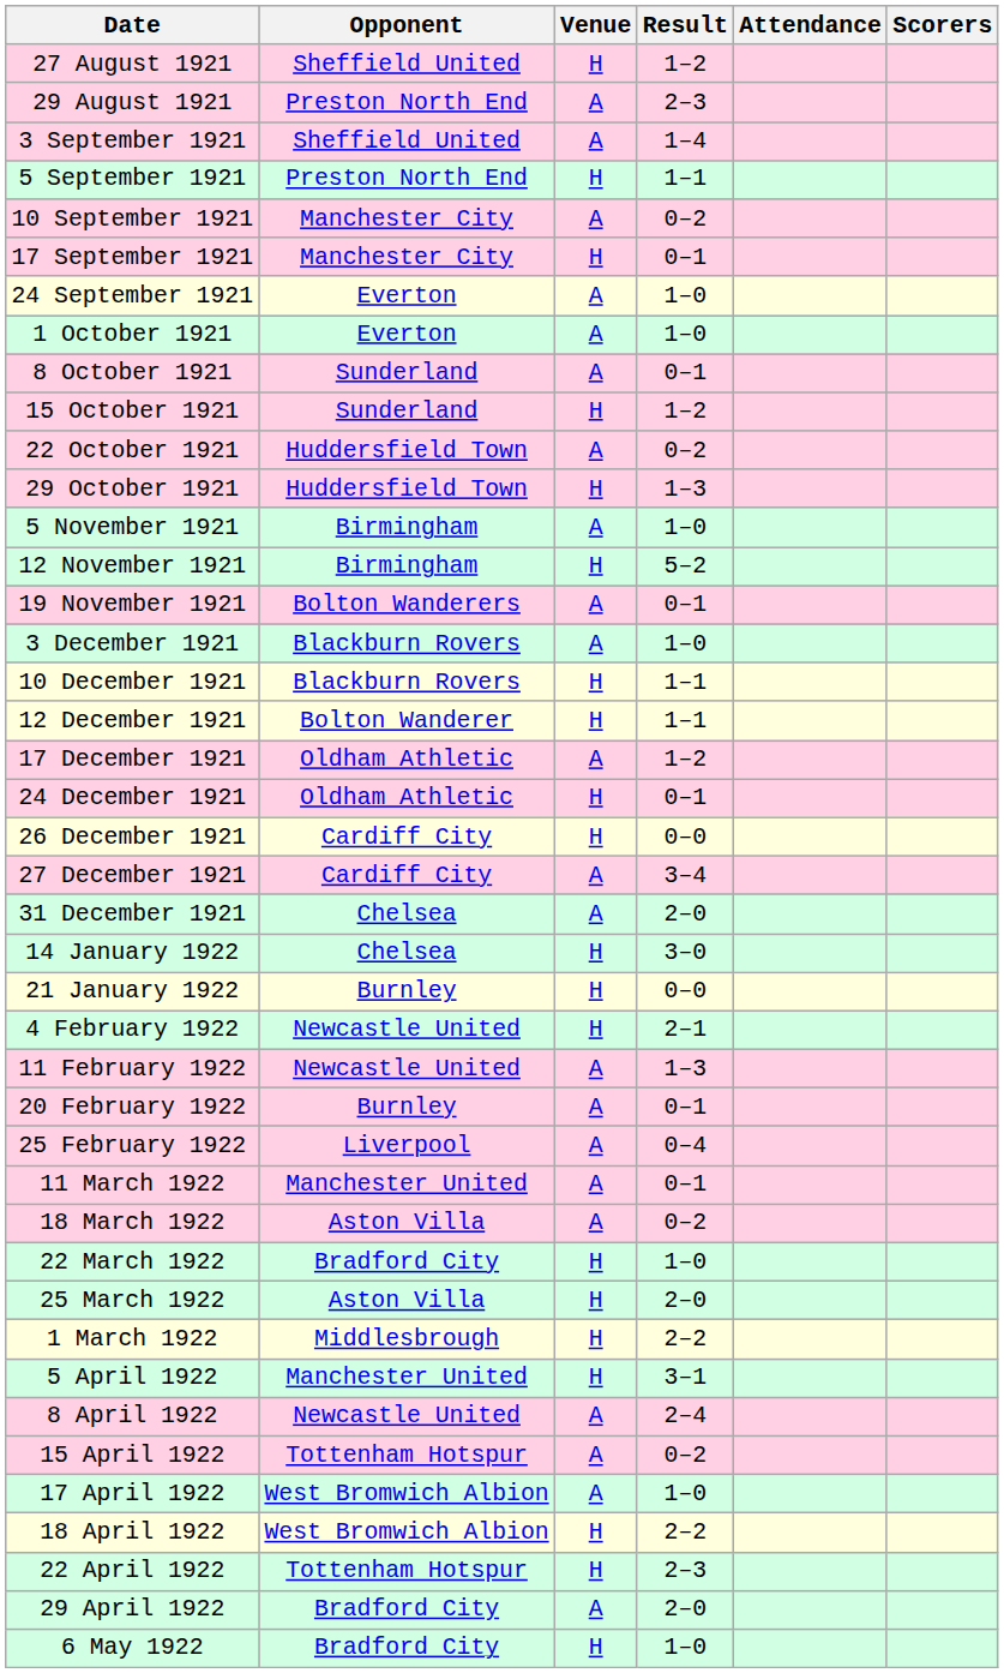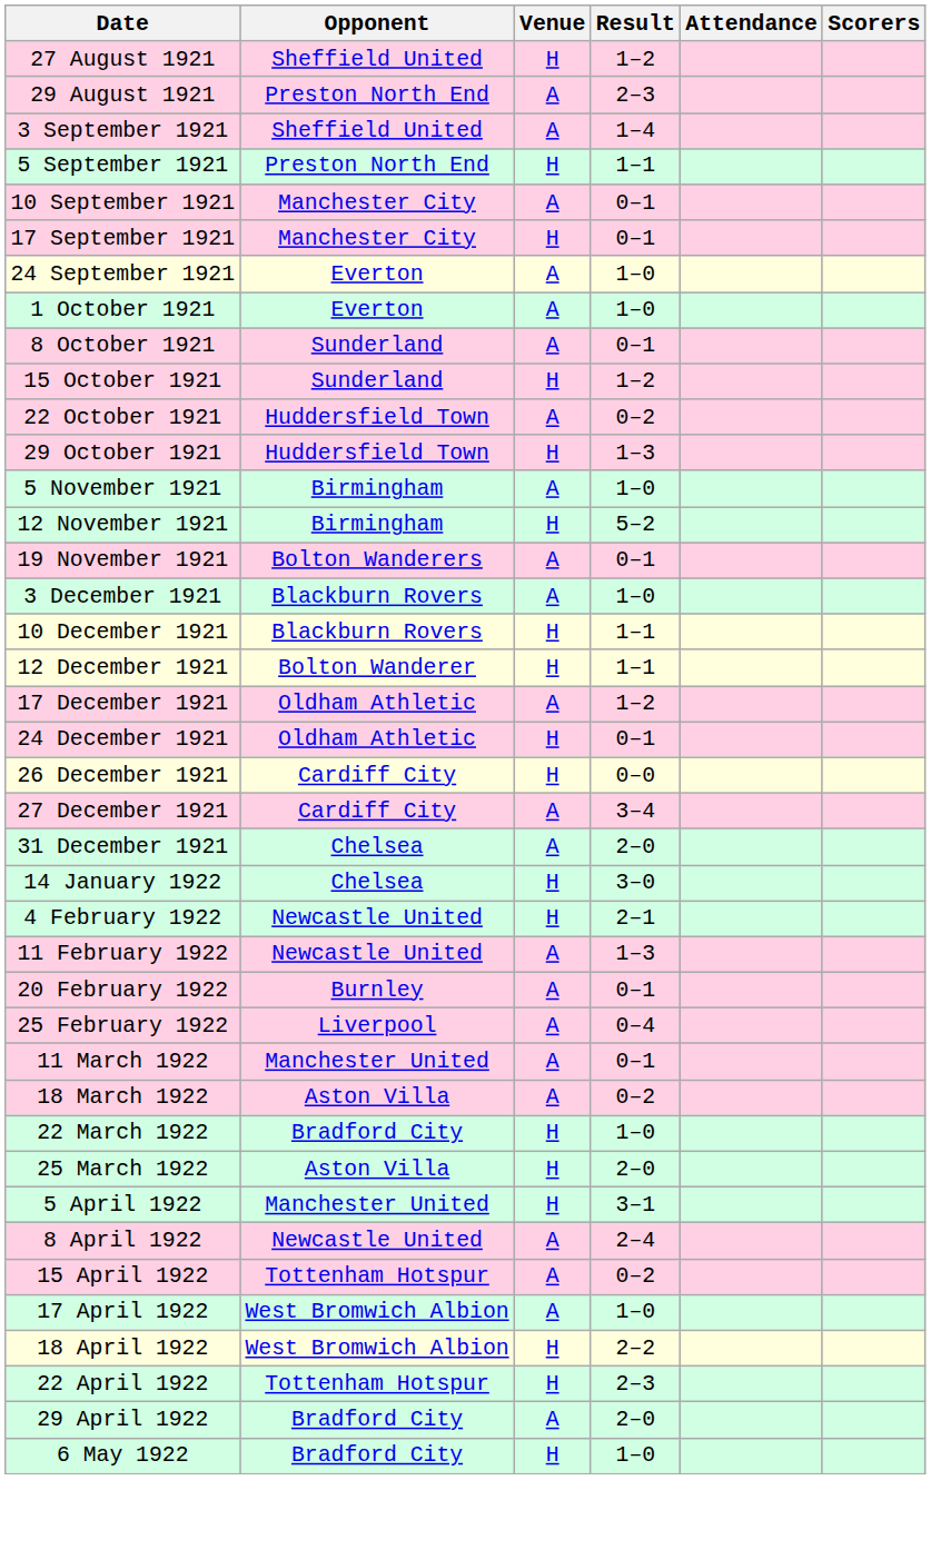 <table class="wikitable sortable" style="text-align:center;">
 <tr>
 <th>Date</th>
 <th>Opponent</th>
 <th>Venue</th>
 <th>Result</th>
 <th>Attendance</th>
 <th>Scorers</th>
 </tr>
 <tr style="background:#ffd0e3;">
 <td>27 August 1921</td>
 <td><a href='#'>Sheffield United</a></td>
 <td><a href='#'>H</a></td>
 <td>1–2</td>
 <td></td>
 <td></td>
 </tr>
 <tr style="background:#ffd0e3;">
 <td>29 August 1921</td>
 <td><a href='#'>Preston North End</a></td>
 <td><a href='#'>A</a></td>
 <td>2–3</td>
 <td></td>
 <td></td>
 </tr>
 <tr style="background:#ffd0e3;">
 <td>3 September 1921</td>
 <td><a href='#'>Sheffield United</a></td>
 <td><a href='#'>A</a></td>
 <td>1–4</td>
 <td></td>
 <td></td>
 </tr>
 <tr style="background:#d0ffe3;">
 <td>5 September 1921</td>
 <td><a href='#'>Preston North End</a></td>
 <td><a href='#'>H</a></td>
 <td>1–1</td>
 <td></td>
 <td></td>
 </tr>
 <tr style="background:#ffd0e3;">
 <td>10 September 1921</td>
 <td><a href='#'>Manchester City</a></td>
 <td><a href='#'>A</a></td>
-<td>0–2</td>
+<td>0–1</td>
 <td></td>
 <td></td>
 </tr>
 <tr style="background:#ffd0e3;">
 <td>17 September 1921</td>
 <td><a href='#'>Manchester City</a></td>
 <td><a href='#'>H</a></td>
 <td>0–1</td>
 <td></td>
 <td></td>
 </tr>
 <tr style="background:#ffffdd;">
 <td>24 September 1921</td>
 <td><a href='#'>Everton</a></td>
 <td><a href='#'>A</a></td>
 <td>1–0</td>
 <td></td>
 <td></td>
 </tr>
 <tr style="background:#d0ffe3;">
 <td>1 October 1921</td>
 <td><a href='#'>Everton</a></td>
 <td><a href='#'>A</a></td>
 <td>1–0</td>
 <td></td>
 <td></td>
 </tr>
 <tr style="background:#ffd0e3;">
 <td>8 October 1921</td>
 <td><a href='#'>Sunderland</a></td>
 <td><a href='#'>A</a></td>
 <td>0–1</td>
 <td></td>
 <td></td>
 </tr>
 <tr style="background:#ffd0e3;">
 <td>15 October 1921</td>
 <td><a href='#'>Sunderland</a></td>
 <td><a href='#'>H</a></td>
 <td>1–2</td>
 <td></td>
 <td></td>
 </tr>
 <tr style="background:#ffd0e3;">
 <td>22 October 1921</td>
 <td><a href='#'>Huddersfield Town</a></td>
 <td><a href='#'>A</a></td>
 <td>0–2</td>
 <td></td>
 <td></td>
 </tr>
 <tr style="background:#ffd0e3;">
 <td>29 October 1921</td>
 <td><a href='#'>Huddersfield Town</a></td>
 <td><a href='#'>H</a></td>
 <td>1–3</td>
 <td></td>
 <td></td>
 </tr>
 <tr style="background:#d0ffe3;">
 <td>5 November 1921</td>
 <td><a href='#'>Birmingham</a></td>
 <td><a href='#'>A</a></td>
 <td>1–0</td>
 <td></td>
 <td></td>
 </tr>
 <tr style="background:#d0ffe3;">
 <td>12 November 1921</td>
 <td><a href='#'>Birmingham</a></td>
 <td><a href='#'>H</a></td>
 <td>5–2</td>
 <td></td>
 <td></td>
 </tr>
 <tr style="background:#ffd0e3;">
 <td>19 November 1921</td>
 <td><a href='#'>Bolton Wanderers</a></td>
 <td><a href='#'>A</a></td>
 <td>0–1</td>
 <td></td>
 <td></td>
 </tr>
 <tr style="background:#d0ffe3;">
 <td>3 December 1921</td>
 <td><a href='#'>Blackburn Rovers</a></td>
 <td><a href='#'>A</a></td>
 <td>1–0</td>
 <td></td>
 <td></td>
 </tr>
 <tr style="background:#ffffdd;">
 <td>10 December 1921</td>
 <td><a href='#'>Blackburn Rovers</a></td>
 <td><a href='#'>H</a></td>
 <td>1–1</td>
 <td></td>
 <td></td>
 </tr>
 <tr style="background:#ffffdd;">
 <td>12 December 1921</td>
 <td><a href='#'>Bolton Wanderer</a></td>
 <td><a href='#'>H</a></td>
 <td>1–1</td>
 <td></td>
 <td></td>
 </tr>
 <tr style="background:#ffd0e3;">
 <td>17 December 1921</td>
 <td><a href='#'>Oldham Athletic</a></td>
 <td><a href='#'>A</a></td>
 <td>1–2</td>
 <td></td>
 <td></td>
 </tr>
 <tr style="background:#ffd0e3;">
 <td>24 December 1921</td>
 <td><a href='#'>Oldham Athletic</a></td>
 <td><a href='#'>H</a></td>
 <td>0–1</td>
 <td></td>
 <td></td>
 </tr>
 <tr style="background:#ffffdd;">
 <td>26 December 1921</td>
 <td><a href='#'>Cardiff City</a></td>
 <td><a href='#'>H</a></td>
 <td>0–0</td>
 <td></td>
 <td></td>
 </tr>
 <tr style="background:#ffd0e3;">
 <td>27 December 1921</td>
 <td><a href='#'>Cardiff City</a></td>
 <td><a href='#'>A</a></td>
 <td>3–4</td>
 <td></td>
 <td></td>
 </tr>
 <tr style="background:#d0ffe3;">
 <td>31 December 1921</td>
 <td><a href='#'>Chelsea</a></td>
 <td><a href='#'>A</a></td>
 <td>2–0</td>
 <td></td>
 <td></td>
 </tr>
 <tr style="background:#d0ffe3;">
 <td>14 January 1922</td>
 <td><a href='#'>Chelsea</a></td>
 <td><a href='#'>H</a></td>
 <td>3–0</td>
 <td></td>
 <td></td>
 </tr>
-<tr style="background:#ffffdd;">
-<td>21 January 1922</td>
-<td><a href='#'>Burnley</a></td>
-<td><a href='#'>H</a></td>
-<td>0–0</td>
-<td></td>
-<td></td>
-</tr>
 <tr style="background:#d0ffe3;">
 <td>4 February 1922</td>
 <td><a href='#'>Newcastle United</a></td>
 <td><a href='#'>H</a></td>
 <td>2–1</td>
 <td></td>
 <td></td>
 </tr>
 <tr style="background:#ffd0e3;">
 <td>11 February 1922</td>
 <td><a href='#'>Newcastle United</a></td>
 <td><a href='#'>A</a></td>
 <td>1–3</td>
 <td></td>
 <td></td>
 </tr>
 <tr style="background:#ffd0e3;">
 <td>20 February 1922</td>
 <td><a href='#'>Burnley</a></td>
 <td><a href='#'>A</a></td>
 <td>0–1</td>
 <td></td>
 <td></td>
 </tr>
 <tr style="background:#ffd0e3;">
 <td>25 February 1922</td>
 <td><a href='#'>Liverpool</a></td>
 <td><a href='#'>A</a></td>
 <td>0–4</td>
 <td></td>
 <td></td>
 </tr>
 <tr style="background:#ffd0e3;">
 <td>11 March 1922</td>
 <td><a href='#'>Manchester United</a></td>
 <td><a href='#'>A</a></td>
 <td>0–1</td>
 <td></td>
 <td></td>
 </tr>
 <tr style="background:#ffd0e3;">
 <td>18 March 1922</td>
 <td><a href='#'>Aston Villa</a></td>
 <td><a href='#'>A</a></td>
 <td>0–2</td>
 <td></td>
 <td></td>
 </tr>
 <tr style="background:#d0ffe3;">
 <td>22 March 1922</td>
 <td><a href='#'>Bradford City</a></td>
 <td><a href='#'>H</a></td>
 <td>1–0</td>
 <td></td>
 <td></td>
 </tr>
 <tr style="background:#d0ffe3;">
 <td>25 March 1922</td>
 <td><a href='#'>Aston Villa</a></td>
 <td><a href='#'>H</a></td>
 <td>2–0</td>
-<td></td>
-<td></td>
-</tr>
-<tr style="background:#ffffdd;">
-<td>1 March 1922</td>
-<td><a href='#'>Middlesbrough</a></td>
-<td><a href='#'>H</a></td>
-<td>2–2</td>
 <td></td>
 <td></td>
 </tr>
 <tr style="background:#d0ffe3;">
 <td>5 April 1922</td>
 <td><a href='#'>Manchester United</a></td>
 <td><a href='#'>H</a></td>
 <td>3–1</td>
 <td></td>
 <td></td>
 </tr>
 <tr style="background:#ffd0e3;">
 <td>8 April 1922</td>
 <td><a href='#'>Newcastle United</a></td>
 <td><a href='#'>A</a></td>
 <td>2–4</td>
 <td></td>
 <td></td>
 </tr>
 <tr style="background:#ffd0e3;">
 <td>15 April 1922</td>
 <td><a href='#'>Tottenham Hotspur</a></td>
 <td><a href='#'>A</a></td>
 <td>0–2</td>
 <td></td>
 <td></td>
 </tr>
 <tr style="background:#d0ffe3;">
 <td>17 April 1922</td>
 <td><a href='#'>West Bromwich Albion</a></td>
 <td><a href='#'>A</a></td>
 <td>1–0</td>
 <td></td>
 <td></td>
 </tr>
 <tr style="background:#ffffdd;">
 <td>18 April 1922</td>
 <td><a href='#'>West Bromwich Albion</a></td>
 <td><a href='#'>H</a></td>
 <td>2–2</td>
 <td></td>
 <td></td>
 </tr>
 <tr style="background:#d0ffe3;">
 <td>22 April 1922</td>
 <td><a href='#'>Tottenham Hotspur</a></td>
 <td><a href='#'>H</a></td>
 <td>2–3</td>
 <td></td>
 <td></td>
 </tr>
 <tr style="background:#d0ffe3;">
 <td>29 April 1922</td>
 <td><a href='#'>Bradford City</a></td>
 <td><a href='#'>A</a></td>
 <td>2–0</td>
 <td></td>
 <td></td>
 </tr>
 <tr style="background:#d0ffe3;">
 <td>6 May 1922</td>
 <td><a href='#'>Bradford City</a></td>
 <td><a href='#'>H</a></td>
 <td>1–0</td>
 <td></td>
 <td></td>
 </tr>
 </table>
